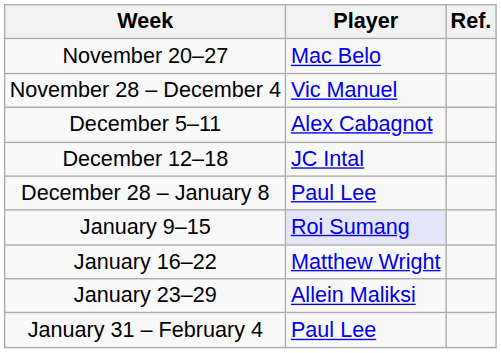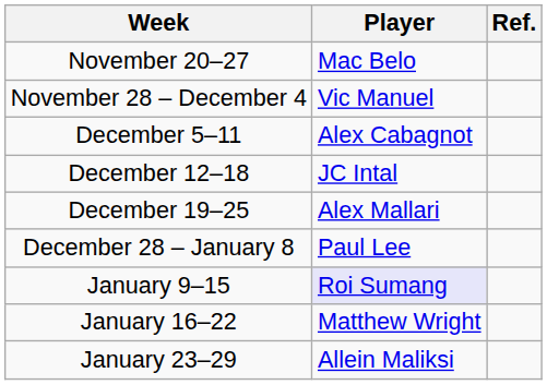 <table class="wikitable" border="1">
 <tr>
 <th>Week</th>
 <th>Player</th>
 <th>Ref.</th>
 </tr>
 <tr>
 <td align=center>November 20–27</td>
 <td><a href='#'>Mac Belo</a> </td>
 <td align=center></td>
 </tr>
 <tr>
 <td align=center>November 28 – December 4</td>
 <td><a href='#'>Vic Manuel</a> </td>
 <td align=center></td>
 </tr>
 <tr>
 <td align=center>December 5–11</td>
 <td><a href='#'>Alex Cabagnot</a> </td>
 <td align=center></td>
 </tr>
 <tr>
 <td align=center>December 12–18</td>
 <td><a href='#'>JC Intal</a> </td>
 <td align=center></td>
 </tr>
 <tr>
+<td align=center>December 19–25</td>
+<td><a href='#'>Alex Mallari</a> </td>
+<td align=center></td>
+</tr>
+<tr>
 <td align=center>December 28 – January 8</td>
 <td><a href='#'>Paul Lee</a> </td>
 <td align=center></td>
 </tr>
 <tr>
 <td align=center>January 9–15</td>
 <td style="background: lavender;"><a href='#'>Roi Sumang</a> </td>
 <td align=center></td>
 </tr>
 <tr>
 <td align=center>January 16–22</td>
 <td><a href='#'>Matthew Wright</a> </td>
 <td align=center></td>
 </tr>
 <tr>
 <td align=center>January 23–29</td>
 <td><a href='#'>Allein Maliksi</a> </td>
 <td align=center></td>
 </tr>
-<tr>
-<td align=center>January 31 – February 4</td>
-<td><a href='#'>Paul Lee</a> </td>
-<td align=center></td>
-</tr>
 </table>
